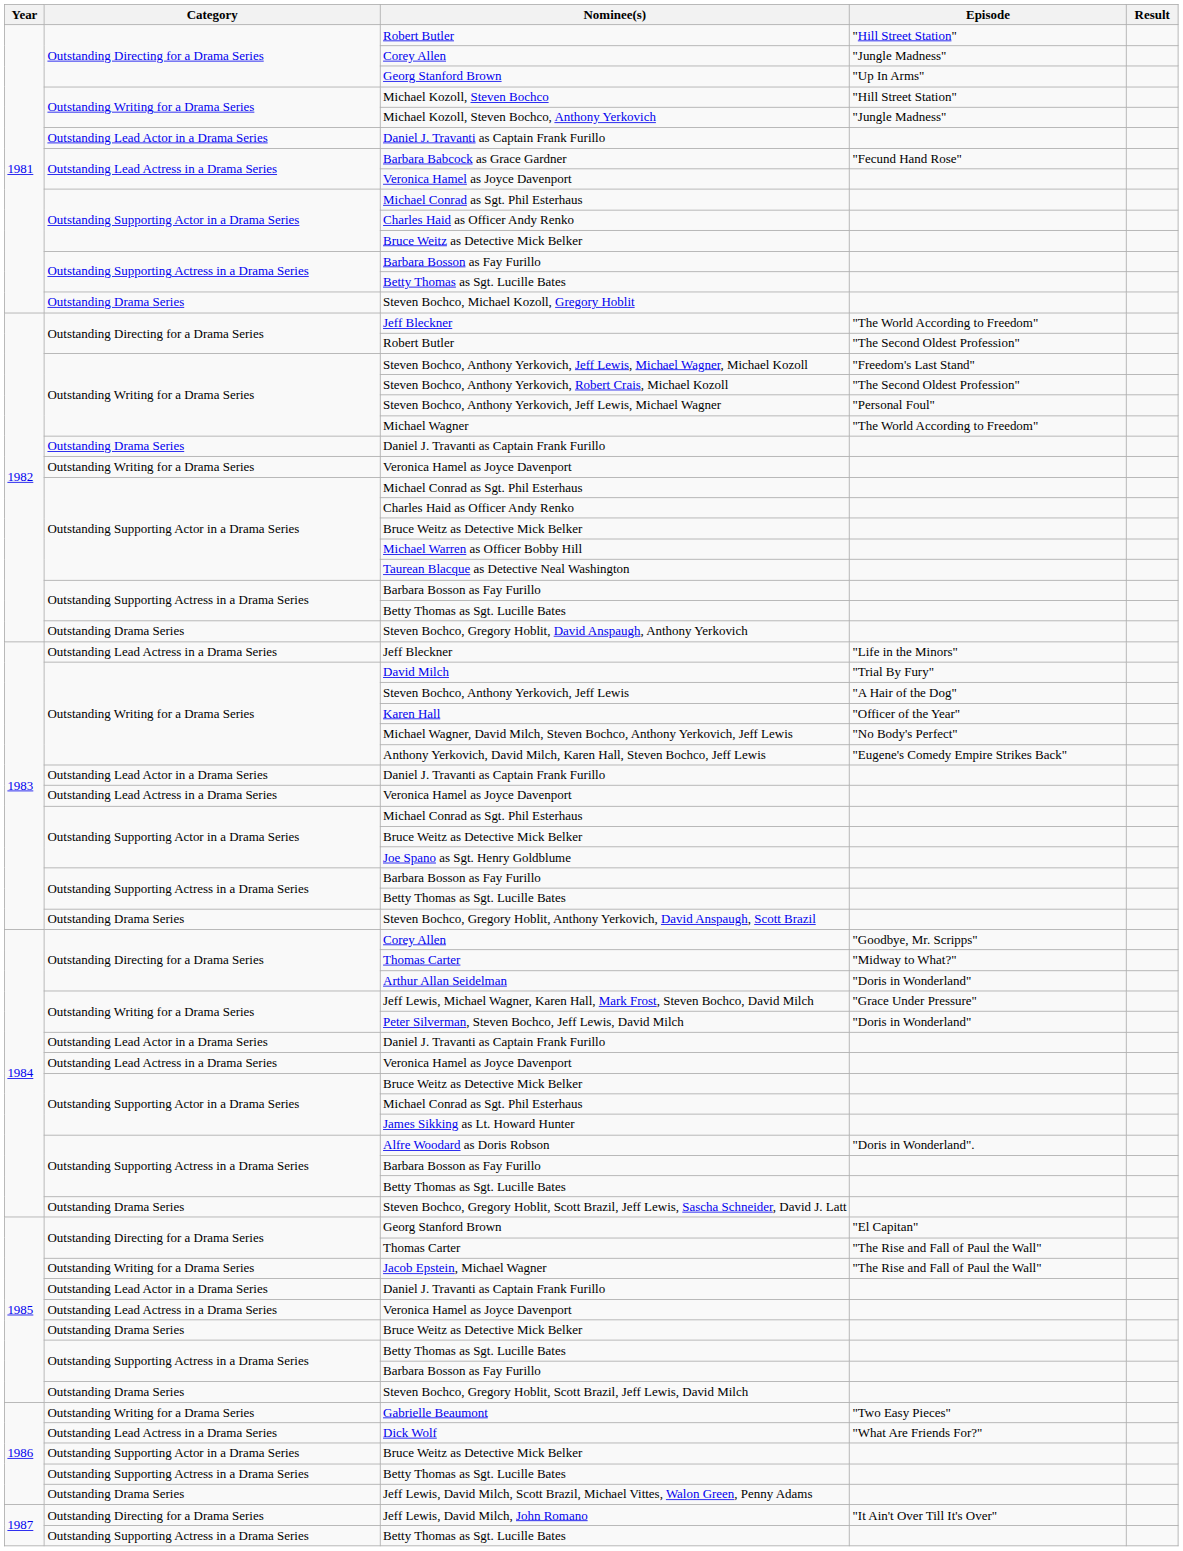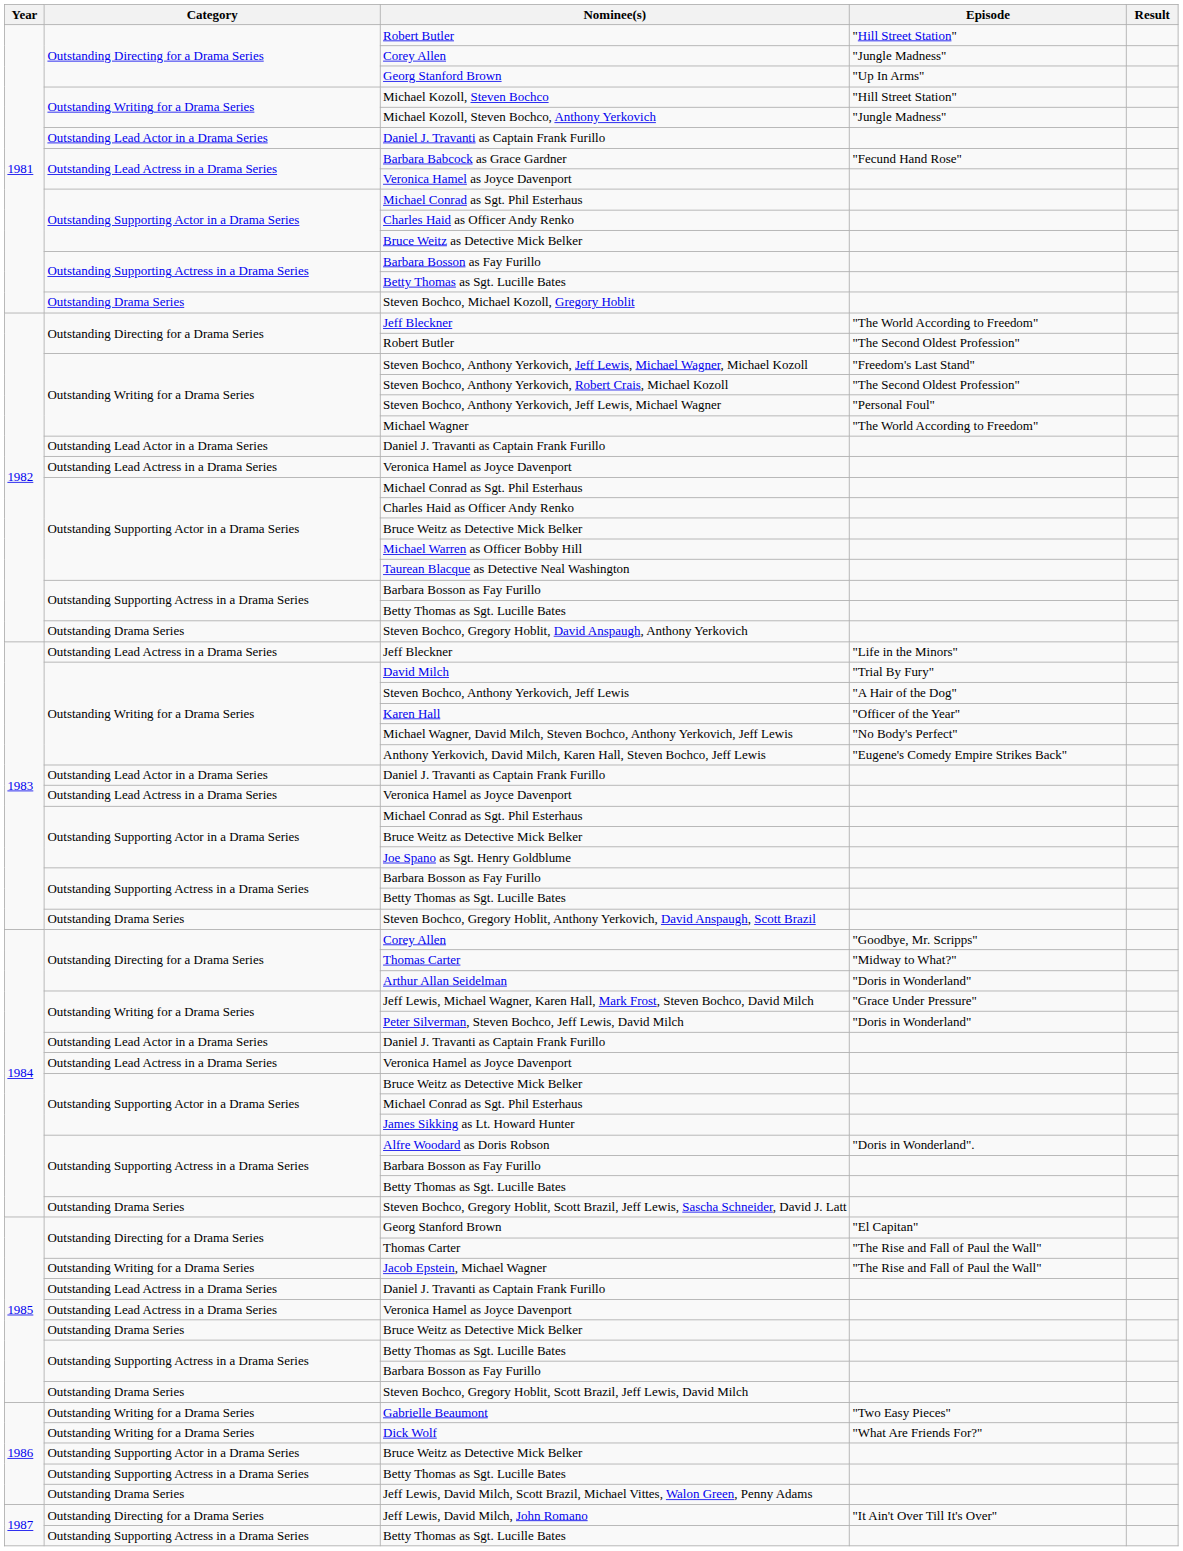 <table class="wikitable sortable">
 <tr>
 <th>Year</th>
 <th>Category</th>
 <th>Nominee(s)</th>
 <th>Episode</th>
 <th>Result</th>
 </tr>
 <tr>
 <td rowspan=14><a href='#'>1981</a></td>
 <td rowspan=3><a href='#'>Outstanding Directing for a Drama Series</a></td>
 <td><a href='#'>Robert Butler</a></td>
 <td>"<a href='#'>Hill Street Station</a>"</td>
 <td></td>
 </tr>
 <tr>
 <td><a href='#'>Corey Allen</a></td>
 <td>"Jungle Madness"</td>
 <td></td>
 </tr>
 <tr>
 <td><a href='#'>Georg Stanford Brown</a></td>
 <td>"Up In Arms"</td>
 <td></td>
 </tr>
 <tr>
 <td rowspan=2><a href='#'>Outstanding Writing for a Drama Series</a></td>
 <td>Michael Kozoll, <a href='#'>Steven Bochco</a></td>
 <td>"Hill Street Station"</td>
 <td></td>
 </tr>
 <tr>
 <td>Michael Kozoll, Steven Bochco, <a href='#'>Anthony Yerkovich</a></td>
 <td>"Jungle Madness"</td>
 <td></td>
 </tr>
 <tr>
 <td><a href='#'>Outstanding Lead Actor in a Drama Series</a></td>
 <td><a href='#'>Daniel J. Travanti</a> as Captain Frank Furillo</td>
 <td></td>
 <td></td>
 </tr>
 <tr>
 <td rowspan=2><a href='#'>Outstanding Lead Actress in a Drama Series</a></td>
 <td><a href='#'>Barbara Babcock</a> as Grace Gardner</td>
 <td>"Fecund Hand Rose"</td>
 <td></td>
 </tr>
 <tr>
 <td><a href='#'>Veronica Hamel</a> as Joyce Davenport</td>
 <td></td>
 <td></td>
 </tr>
 <tr>
 <td rowspan=3><a href='#'>Outstanding Supporting Actor in a Drama Series</a></td>
 <td><a href='#'>Michael Conrad</a> as Sgt. Phil Esterhaus</td>
 <td></td>
 <td></td>
 </tr>
 <tr>
 <td><a href='#'>Charles Haid</a> as Officer Andy Renko</td>
 <td></td>
 <td></td>
 </tr>
 <tr>
 <td><a href='#'>Bruce Weitz</a> as Detective Mick Belker</td>
 <td></td>
 <td></td>
 </tr>
 <tr>
 <td rowspan=2><a href='#'>Outstanding Supporting Actress in a Drama Series</a></td>
 <td><a href='#'>Barbara Bosson</a> as Fay Furillo</td>
 <td></td>
 <td></td>
 </tr>
 <tr>
 <td><a href='#'>Betty Thomas</a> as Sgt. Lucille Bates</td>
 <td></td>
 <td></td>
 </tr>
 <tr>
 <td><a href='#'>Outstanding Drama Series</a></td>
 <td style="width:40%;">Steven Bochco, Michael Kozoll, <a href='#'>Gregory Hoblit</a></td>
 <td></td>
 <td></td>
 </tr>
 <tr>
 <td rowspan=16><a href='#'>1982</a></td>
 <td rowspan=2>Outstanding Directing for a Drama Series</td>
 <td><a href='#'>Jeff Bleckner</a></td>
 <td>"The World According to Freedom"</td>
 <td></td>
 </tr>
 <tr>
 <td>Robert Butler</td>
 <td>"The Second Oldest Profession"</td>
 <td></td>
 </tr>
 <tr>
 <td rowspan=4>Outstanding Writing for a Drama Series</td>
 <td>Steven Bochco, Anthony Yerkovich, <a href='#'>Jeff Lewis</a>, <a href='#'>Michael Wagner</a>, Michael Kozoll</td>
 <td>"Freedom's Last Stand"</td>
 <td></td>
 </tr>
 <tr>
 <td>Steven Bochco, Anthony Yerkovich, <a href='#'>Robert Crais</a>, Michael Kozoll</td>
 <td>"The Second Oldest Profession"</td>
 <td></td>
 </tr>
 <tr>
 <td>Steven Bochco, Anthony Yerkovich, Jeff Lewis, Michael Wagner</td>
 <td>"Personal Foul"</td>
 <td></td>
 </tr>
 <tr>
 <td>Michael Wagner</td>
 <td>"The World According to Freedom"</td>
 <td></td>
 </tr>
 <tr>
-<td><a href='#'>Outstanding Drama Series</a></td>
+<td>Outstanding Lead Actor in a Drama Series</td>
 <td>Daniel J. Travanti as Captain Frank Furillo</td>
 <td></td>
 <td></td>
 </tr>
 <tr>
-<td>Outstanding Writing for a Drama Series</td>
+<td>Outstanding Lead Actress in a Drama Series</td>
 <td>Veronica Hamel as Joyce Davenport</td>
 <td></td>
 <td></td>
 </tr>
 <tr>
 <td rowspan=5>Outstanding Supporting Actor in a Drama Series</td>
 <td>Michael Conrad as Sgt. Phil Esterhaus</td>
 <td></td>
 <td></td>
 </tr>
 <tr>
 <td>Charles Haid as Officer Andy Renko</td>
 <td></td>
 <td></td>
 </tr>
 <tr>
 <td>Bruce Weitz as Detective Mick Belker</td>
 <td></td>
 <td></td>
 </tr>
 <tr>
 <td><a href='#'>Michael Warren</a> as Officer Bobby Hill</td>
 <td></td>
 <td></td>
 </tr>
 <tr>
 <td><a href='#'>Taurean Blacque</a> as Detective Neal Washington</td>
 <td></td>
 <td></td>
 </tr>
 <tr>
 <td rowspan=2>Outstanding Supporting Actress in a Drama Series</td>
 <td>Barbara Bosson as Fay Furillo</td>
 <td></td>
 <td></td>
 </tr>
 <tr>
 <td>Betty Thomas as Sgt. Lucille Bates</td>
 <td></td>
 <td></td>
 </tr>
 <tr>
 <td>Outstanding Drama Series</td>
 <td style="width:40%;">Steven Bochco, Gregory Hoblit, <a href='#'>David Anspaugh</a>, Anthony Yerkovich</td>
 <td></td>
 <td></td>
 </tr>
 <tr>
 <td rowspan=14><a href='#'>1983</a></td>
 <td>Outstanding Lead Actress in a Drama Series</td>
 <td>Jeff Bleckner</td>
 <td>"Life in the Minors"</td>
 <td></td>
 </tr>
 <tr>
 <td rowspan=5>Outstanding Writing for a Drama Series</td>
 <td><a href='#'>David Milch</a></td>
 <td>"Trial By Fury"</td>
 <td></td>
 </tr>
 <tr>
 <td>Steven Bochco, Anthony Yerkovich, Jeff Lewis</td>
 <td>"A Hair of the Dog"</td>
 <td></td>
 </tr>
 <tr>
 <td><a href='#'>Karen Hall</a></td>
 <td>"Officer of the Year"</td>
 <td></td>
 </tr>
 <tr>
 <td>Michael Wagner, David Milch, Steven Bochco, Anthony Yerkovich, Jeff Lewis</td>
 <td>"No Body's Perfect"</td>
 <td></td>
 </tr>
 <tr>
 <td>Anthony Yerkovich, David Milch, Karen Hall, Steven Bochco, Jeff Lewis</td>
 <td>"Eugene's Comedy Empire Strikes Back"</td>
 <td></td>
 </tr>
 <tr>
 <td>Outstanding Lead Actor in a Drama Series</td>
 <td>Daniel J. Travanti as Captain Frank Furillo</td>
 <td></td>
 <td></td>
 </tr>
 <tr>
 <td>Outstanding Lead Actress in a Drama Series</td>
 <td>Veronica Hamel as Joyce Davenport</td>
 <td></td>
 <td></td>
 </tr>
 <tr>
 <td rowspan=3>Outstanding Supporting Actor in a Drama Series</td>
 <td>Michael Conrad as Sgt. Phil Esterhaus</td>
 <td></td>
 <td></td>
 </tr>
 <tr>
 <td>Bruce Weitz as Detective Mick Belker</td>
 <td></td>
 <td></td>
 </tr>
 <tr>
 <td><a href='#'>Joe Spano</a> as Sgt. Henry Goldblume</td>
 <td></td>
 <td></td>
 </tr>
 <tr>
 <td rowspan=2>Outstanding Supporting Actress in a Drama Series</td>
 <td>Barbara Bosson as Fay Furillo</td>
 <td></td>
 <td></td>
 </tr>
 <tr>
 <td>Betty Thomas as Sgt. Lucille Bates</td>
 <td></td>
 <td></td>
 </tr>
 <tr>
 <td>Outstanding Drama Series</td>
 <td style="width:40%;">Steven Bochco, Gregory Hoblit, Anthony Yerkovich, <a href='#'>David Anspaugh</a>, <a href='#'>Scott Brazil</a></td>
 <td></td>
 <td></td>
 </tr>
 <tr>
 <td rowspan=14><a href='#'>1984</a></td>
 <td rowspan=3>Outstanding Directing for a Drama Series</td>
 <td><a href='#'>Corey Allen</a></td>
 <td>"Goodbye, Mr. Scripps"</td>
 <td></td>
 </tr>
 <tr>
 <td><a href='#'>Thomas Carter</a></td>
 <td>"Midway to What?"</td>
 <td></td>
 </tr>
 <tr>
 <td><a href='#'>Arthur Allan Seidelman</a></td>
 <td>"Doris in Wonderland"</td>
 <td></td>
 </tr>
 <tr>
 <td rowspan=2>Outstanding Writing for a Drama Series</td>
 <td>Jeff Lewis, Michael Wagner, Karen Hall, <a href='#'>Mark Frost</a>, Steven Bochco, David Milch</td>
 <td>"Grace Under Pressure"</td>
 <td></td>
 </tr>
 <tr>
 <td><a href='#'>Peter Silverman</a>, Steven Bochco, Jeff Lewis, David Milch</td>
 <td>"Doris in Wonderland"</td>
 <td></td>
 </tr>
 <tr>
 <td>Outstanding Lead Actor in a Drama Series</td>
 <td>Daniel J. Travanti as Captain Frank Furillo</td>
 <td></td>
 <td></td>
 </tr>
 <tr>
 <td>Outstanding Lead Actress in a Drama Series</td>
 <td>Veronica Hamel as Joyce Davenport</td>
 <td></td>
 <td></td>
 </tr>
 <tr>
 <td rowspan=3>Outstanding Supporting Actor in a Drama Series</td>
 <td>Bruce Weitz as Detective Mick Belker</td>
 <td></td>
 <td></td>
 </tr>
 <tr>
 <td>Michael Conrad as Sgt. Phil Esterhaus</td>
 <td></td>
 <td></td>
 </tr>
 <tr>
 <td><a href='#'>James Sikking</a> as Lt. Howard Hunter</td>
 <td></td>
 <td></td>
 </tr>
 <tr>
 <td rowspan=3>Outstanding Supporting Actress in a Drama Series</td>
 <td><a href='#'>Alfre Woodard</a> as Doris Robson</td>
 <td>"Doris in Wonderland".</td>
 <td></td>
 </tr>
 <tr>
 <td>Barbara Bosson as Fay Furillo</td>
 <td></td>
 <td></td>
 </tr>
 <tr>
 <td>Betty Thomas as Sgt. Lucille Bates</td>
 <td></td>
 <td></td>
 </tr>
 <tr>
 <td>Outstanding Drama Series</td>
 <td style="width:40%;">Steven Bochco, Gregory Hoblit, Scott Brazil, Jeff Lewis, <a href='#'>Sascha Schneider</a>, David J. Latt</td>
 <td></td>
 <td></td>
 </tr>
 <tr>
 <td rowspan=9><a href='#'>1985</a></td>
 <td rowspan=2>Outstanding Directing for a Drama Series</td>
 <td>Georg Stanford Brown</td>
 <td>"El Capitan"</td>
 <td></td>
 </tr>
 <tr>
 <td>Thomas Carter</td>
 <td>"The Rise and Fall of Paul the Wall"</td>
 <td></td>
 </tr>
 <tr>
 <td>Outstanding Writing for a Drama Series</td>
 <td><a href='#'>Jacob Epstein</a>, Michael Wagner</td>
 <td>"The Rise and Fall of Paul the Wall"</td>
 <td></td>
 </tr>
 <tr>
-<td>Outstanding Lead Actor in a Drama Series</td>
+<td>Outstanding Lead Actress in a Drama Series</td>
 <td>Daniel J. Travanti as Captain Frank Furillo</td>
 <td></td>
 <td></td>
 </tr>
 <tr>
 <td>Outstanding Lead Actress in a Drama Series</td>
 <td>Veronica Hamel as Joyce Davenport</td>
 <td></td>
 <td></td>
 </tr>
 <tr>
 <td>Outstanding Drama Series</td>
 <td>Bruce Weitz as Detective Mick Belker</td>
 <td></td>
 <td></td>
 </tr>
 <tr>
 <td rowspan=2>Outstanding Supporting Actress in a Drama Series</td>
 <td>Betty Thomas as Sgt. Lucille Bates</td>
 <td></td>
 <td></td>
 </tr>
 <tr>
 <td>Barbara Bosson as Fay Furillo</td>
 <td></td>
 <td></td>
 </tr>
 <tr>
 <td>Outstanding Drama Series</td>
 <td style="width:40%;">Steven Bochco, Gregory Hoblit, Scott Brazil, Jeff Lewis, David Milch</td>
 <td></td>
 <td></td>
 </tr>
 <tr>
 <td rowspan=5><a href='#'>1986</a></td>
 <td>Outstanding Writing for a Drama Series</td>
 <td><a href='#'>Gabrielle Beaumont</a></td>
 <td>"Two Easy Pieces"</td>
 <td></td>
 </tr>
 <tr>
-<td>Outstanding Lead Actress in a Drama Series</td>
+<td>Outstanding Writing for a Drama Series</td>
 <td><a href='#'>Dick Wolf</a></td>
 <td>"What Are Friends For?"</td>
 <td></td>
 </tr>
 <tr>
 <td>Outstanding Supporting Actor in a Drama Series</td>
 <td>Bruce Weitz as Detective Mick Belker</td>
 <td></td>
 <td></td>
 </tr>
 <tr>
 <td>Outstanding Supporting Actress in a Drama Series</td>
 <td>Betty Thomas as Sgt. Lucille Bates</td>
 <td></td>
 <td></td>
 </tr>
 <tr>
 <td>Outstanding Drama Series</td>
 <td style="width:40%;">Jeff Lewis, David Milch, Scott Brazil, Michael Vittes, <a href='#'>Walon Green</a>, Penny Adams</td>
 <td></td>
 <td></td>
 </tr>
 <tr>
 <td rowspan=2><a href='#'>1987</a></td>
 <td>Outstanding Directing for a Drama Series</td>
 <td>Jeff Lewis, David Milch, <a href='#'>John Romano</a></td>
 <td>"It Ain't Over Till It's Over"</td>
 <td></td>
 </tr>
 <tr>
 <td>Outstanding Supporting Actress in a Drama Series</td>
 <td>Betty Thomas as Sgt. Lucille Bates</td>
 <td></td>
 <td></td>
 </tr>
 </table>
